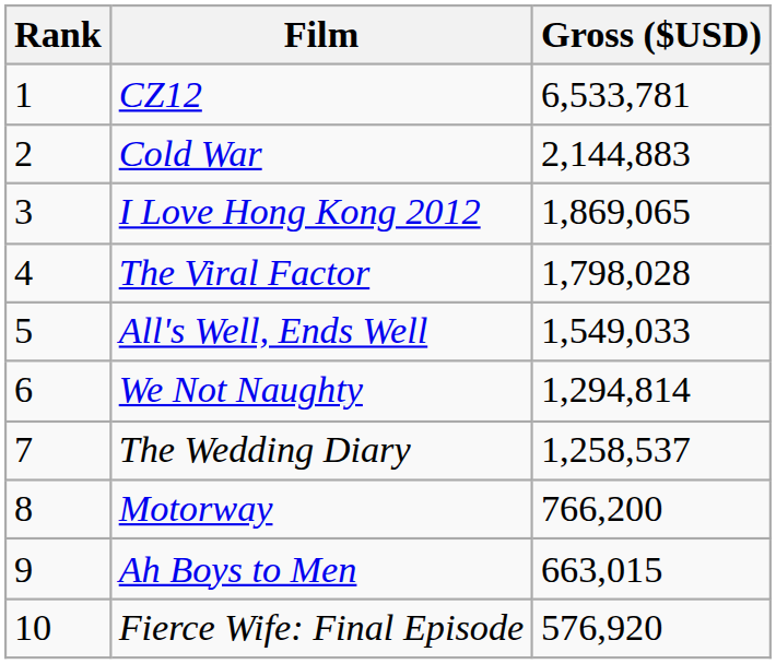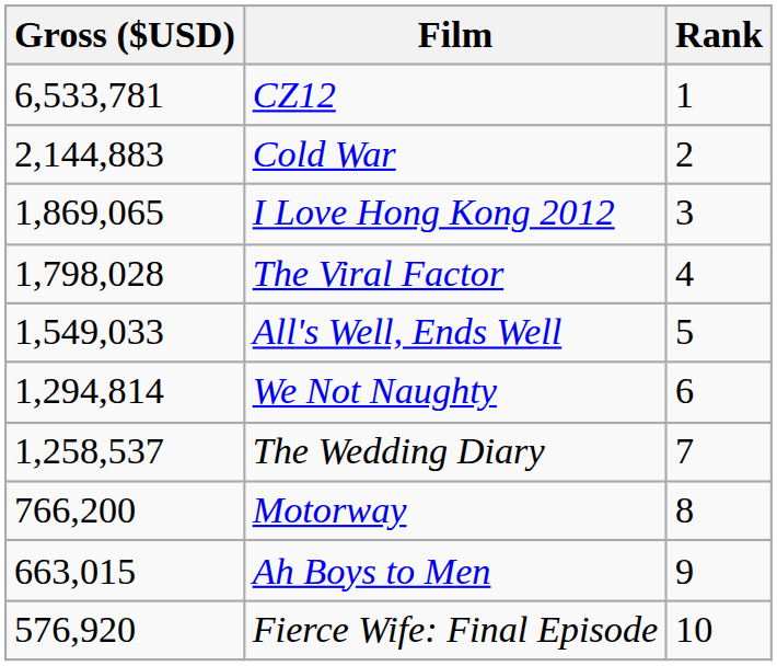 <table class="wikitable">
 <tr>
+<th>Gross ($USD)</th>
+<th>Film</th>
 <th>Rank</th>
-<th>Film</th>
-<th>Gross ($USD)</th>
 </tr>
 <tr>
+<td>6,533,781</td>
+<td><em><a href='#'>CZ12</a></em></td>
 <td>1</td>
-<td><em><a href='#'>CZ12</a></em></td>
-<td>6,533,781</td>
 </tr>
 <tr>
+<td>2,144,883</td>
+<td><a href='#'><em>Cold War</em></a></td>
 <td>2</td>
-<td><a href='#'><em>Cold War</em></a></td>
-<td>2,144,883</td>
 </tr>
 <tr>
+<td>1,869,065</td>
+<td><em><a href='#'>I Love Hong Kong 2012</a></em></td>
 <td>3</td>
-<td><em><a href='#'>I Love Hong Kong 2012</a></em></td>
-<td>1,869,065</td>
 </tr>
 <tr>
+<td>1,798,028</td>
+<td><em><a href='#'>The Viral Factor</a></em></td>
 <td>4</td>
-<td><em><a href='#'>The Viral Factor</a></em></td>
-<td>1,798,028</td>
 </tr>
 <tr>
+<td>1,549,033</td>
+<td><a href='#'><em>All's Well, Ends Well</em></a></td>
 <td>5</td>
-<td><a href='#'><em>All's Well, Ends Well</em></a></td>
-<td>1,549,033</td>
 </tr>
 <tr>
+<td>1,294,814</td>
+<td><em><a href='#'>We Not Naughty</a></em></td>
 <td>6</td>
-<td><em><a href='#'>We Not Naughty</a></em></td>
-<td>1,294,814</td>
 </tr>
 <tr>
+<td>1,258,537</td>
+<td><em>The Wedding Diary</em></td>
 <td>7</td>
-<td><em>The Wedding Diary</em></td>
-<td>1,258,537</td>
 </tr>
 <tr>
+<td>766,200</td>
+<td><a href='#'><em>Motorway</em></a></td>
 <td>8</td>
-<td><a href='#'><em>Motorway</em></a></td>
-<td>766,200</td>
 </tr>
 <tr>
+<td>663,015</td>
+<td><em><a href='#'>Ah Boys to Men</a></em></td>
 <td>9</td>
-<td><em><a href='#'>Ah Boys to Men</a></em></td>
-<td>663,015</td>
 </tr>
 <tr>
+<td>576,920</td>
+<td><em>Fierce Wife: Final Episode</em></td>
 <td>10</td>
-<td><em>Fierce Wife: Final Episode</em></td>
-<td>576,920</td>
 </tr>
 </table>
